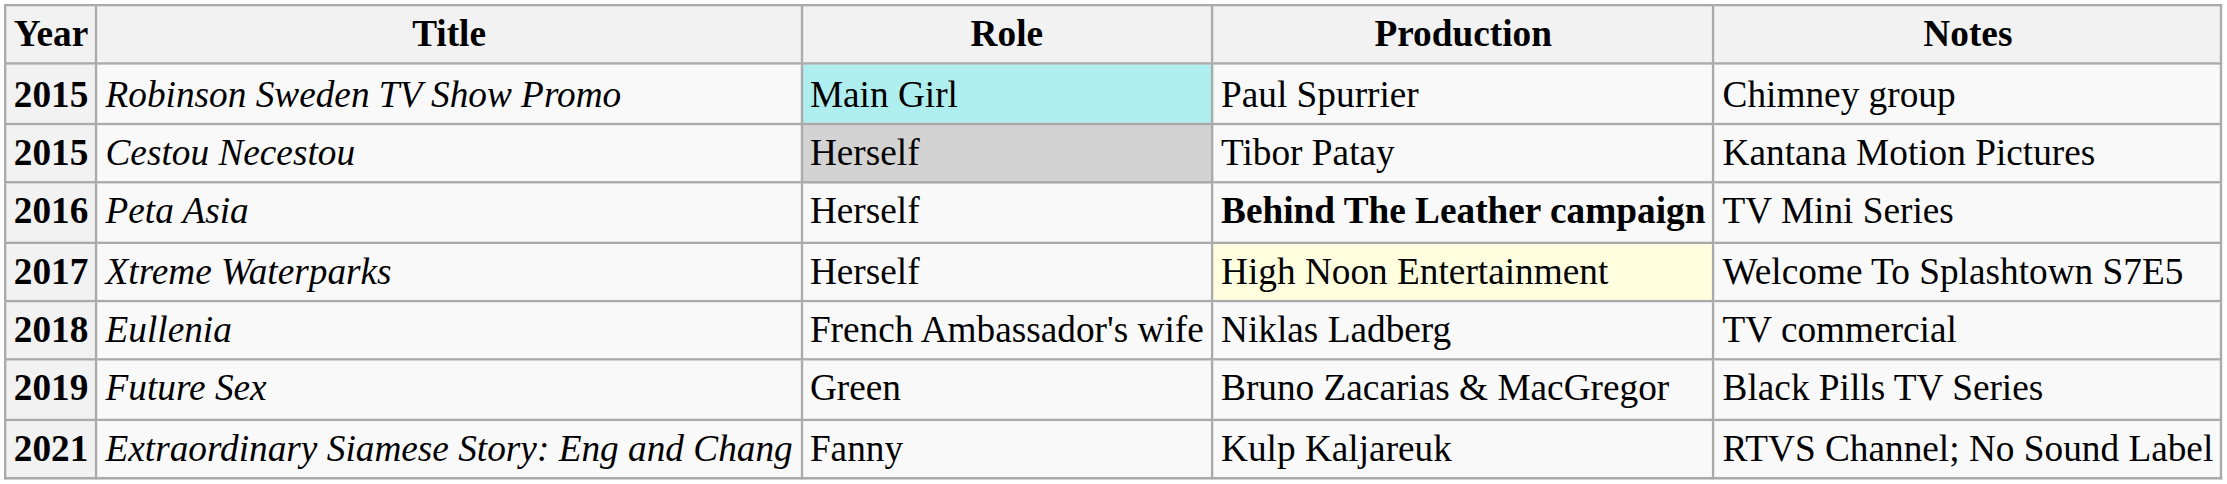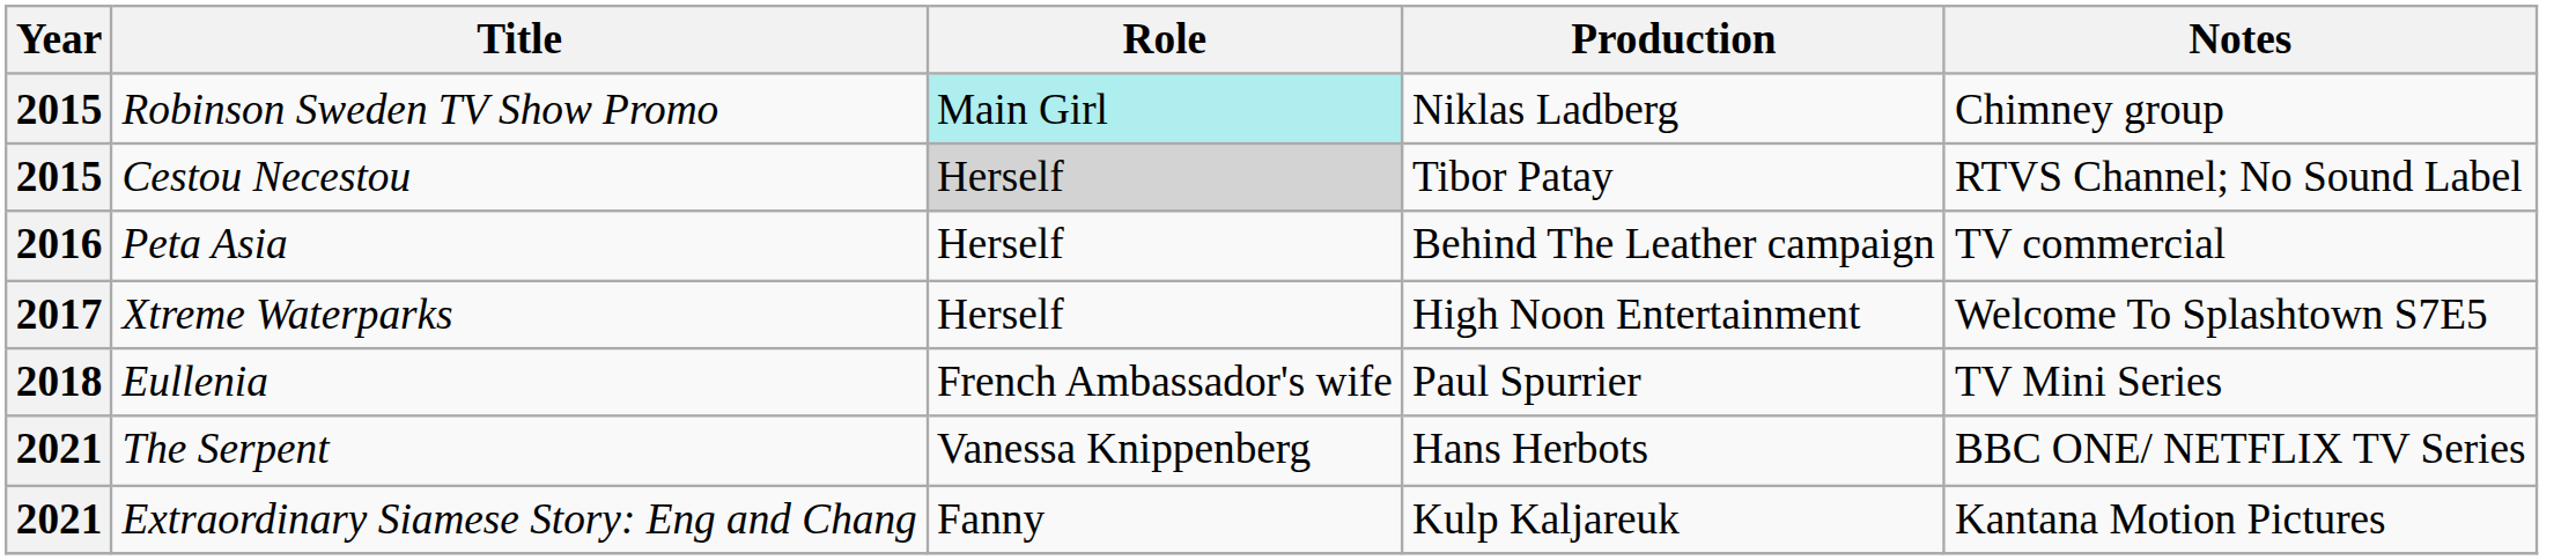 <table class="wikitable sortable plainrowheaders">
 <tr>
 <th scope="col">Year</th>
 <th scope="col" class="unsortable">Title</th>
 <th scope="col" class="unsortable">Role</th>
 <th scope="col" class="unsortable">Production</th>
 <th scope="col" class="unsortable">Notes</th>
 </tr>
 <tr>
 <th scope="row">2015</th>
 <td><em>Robinson Sweden TV Show Promo</em></td>
 <td style="background: paleturquoise;">Main Girl</td>
-<td>Paul Spurrier</td>
+<td>Niklas Ladberg</td>
 <td>Chimney group</td>
 </tr>
 <tr>
 <th scope="row">2015</th>
 <td><em>Cestou Necestou</em></td>
 <td style="background: lightgrey;">Herself</td>
 <td>Tibor Patay</td>
-<td>Kantana Motion Pictures</td>
+<td>RTVS Channel; No Sound Label</td>
 </tr>
 <tr>
 <th scope="row">2016</th>
 <td><em>Peta Asia</em></td>
 <td>Herself</td>
-<td><strong>Behind The Leather campaign</strong></td>
-<td>TV Mini Series</td>
+<td>Behind The Leather campaign</td>
+<td>TV commercial</td>
 </tr>
 <tr>
 <th scope="row">2017</th>
 <td><em>Xtreme Waterparks</em></td>
 <td>Herself</td>
-<td style="background: lightyellow;">High Noon Entertainment</td>
+<td>High Noon Entertainment</td>
 <td>Welcome To Splashtown S7E5</td>
 </tr>
 <tr>
 <th scope="row">2018</th>
 <td><em>Eullenia</em></td>
 <td>French Ambassador's wife</td>
-<td>Niklas Ladberg</td>
-<td>TV commercial</td>
+<td>Paul Spurrier</td>
+<td>TV Mini Series</td>
 </tr>
 <tr>
-<th scope="row">2019</th>
-<td><em>Future Sex</em></td>
-<td>Green</td>
-<td>Bruno Zacarias & MacGregor</td>
-<td>Black Pills TV Series</td>
+<th scope="row">2021</th>
+<td><em>The Serpent</em></td>
+<td>Vanessa Knippenberg</td>
+<td>Hans Herbots</td>
+<td>BBC ONE/ NETFLIX TV Series</td>
 </tr>
 <tr>
 <th scope="row">2021</th>
 <td><em>Extraordinary Siamese Story: Eng and Chang</em></td>
 <td>Fanny</td>
 <td>Kulp Kaljareuk</td>
-<td>RTVS Channel; No Sound Label</td>
+<td>Kantana Motion Pictures</td>
 </tr>
 <tr>
 </tr>
 </table>
